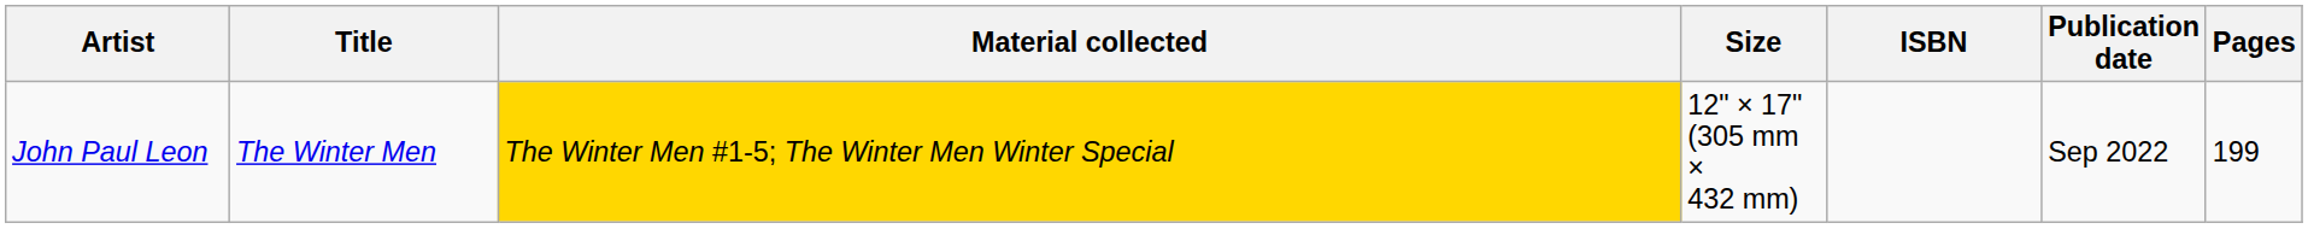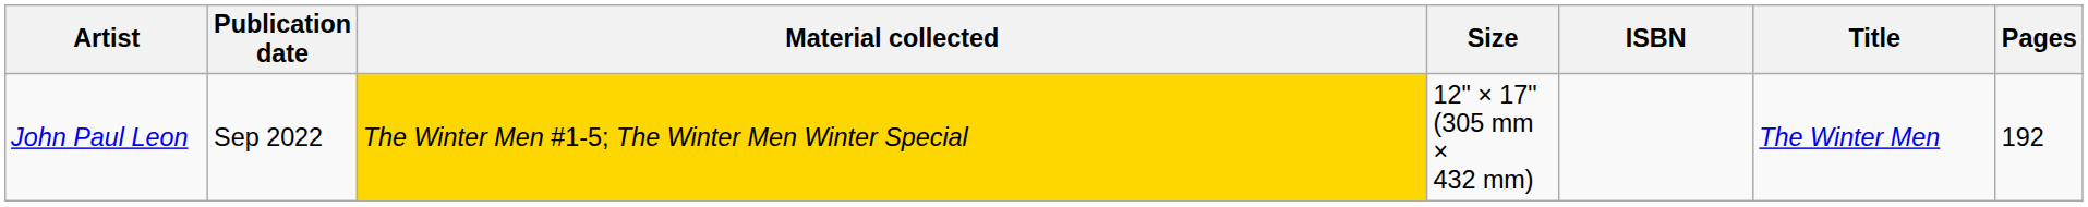 <table class="wikitable">
 <tr>
 <th width="120">Artist</th>
-<th width="145">Title</th>
+<th width="25">Publication date</th>
 <th width="665">Material collected</th>
 <th width="75">Size</th>
 <th width="115">ISBN</th>
-<th width="25">Publication date</th>
+<th width="145">Title</th>
 <th width="25">Pages</th>
 </tr>
 <tr>
 <td><em><a href='#'>John Paul Leon</a></em></td>
-<td><em><a href='#'>The Winter Men</a></em></td>
+<td>Sep 2022</td>
 <td style="background: gold;"><em>The Winter Men</em> #1-5; <em>The Winter Men Winter Special</em></td>
 <td>12" × 17"<br>(305 mm × 432 mm)</td>
 <td></td>
-<td>Sep 2022</td>
-<td>199</td>
+<td><em><a href='#'>The Winter Men</a></em></td>
+<td>192</td>
 </tr>
 </table>
